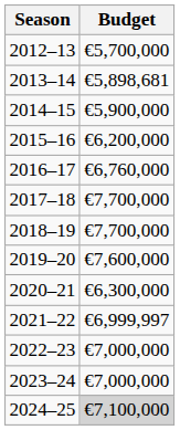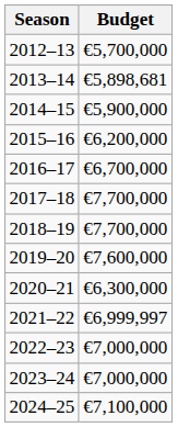 <table class="wikitable" style="text-align:left;">
 <tr>
 <th>Season</th>
 <th>Budget</th>
 </tr>
 <tr>
 <td>2012–13</td>
 <td>€5,700,000</td>
 </tr>
 <tr>
 <td>2013–14</td>
 <td>€5,898,681 </td>
 </tr>
 <tr>
 <td>2014–15</td>
 <td>€5,900,000 </td>
 </tr>
 <tr>
 <td>2015–16</td>
 <td>€6,200,000 </td>
 </tr>
 <tr>
 <td>2016–17</td>
-<td>€6,760,000 </td>
+<td>€6,700,000 </td>
 </tr>
 <tr>
 <td>2017–18</td>
 <td>€7,700,000 </td>
 </tr>
 <tr>
 <td>2018–19</td>
 <td>€7,700,000 </td>
 </tr>
 <tr>
 <td>2019–20</td>
 <td>€7,600,000 </td>
 </tr>
 <tr>
 <td>2020–21</td>
 <td>€6,300,000 </td>
 </tr>
 <tr>
 <td>2021–22</td>
 <td>€6,999,997 </td>
 </tr>
 <tr>
 <td>2022–23</td>
 <td>€7,000,000 </td>
 </tr>
 <tr>
 <td>2023–24</td>
 <td>€7,000,000 </td>
 </tr>
 <tr>
 <td>2024–25</td>
-<td style="background: lightgrey;">€7,100,000 </td>
+<td>€7,100,000 </td>
 </tr>
 </table>
